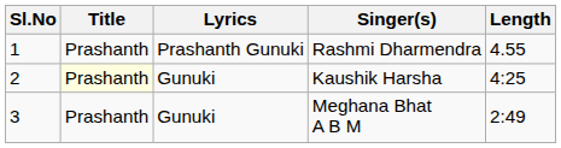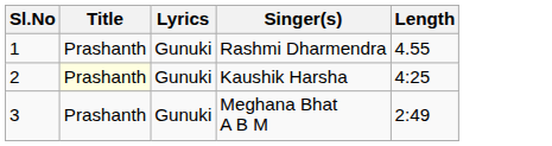 <table class="wikitable">
 <tr>
 <th>Sl.No</th>
 <th>Title</th>
 <th>Lyrics</th>
 <th>Singer(s)</th>
 <th>Length</th>
 </tr>
 <tr>
 <td>1</td>
 <td Manave Mounaveke>Prashanth</td>
-<td>Prashanth Gunuki</td>
+<td>Gunuki</td>
 <td>Rashmi Dharmendra</td>
 <td>4.55</td>
 </tr>
 <tr>
 <td>2</td>
 <td Modadalli style="background: lightyellow;">Prashanth</td>
 <td>Gunuki</td>
 <td>Kaushik Harsha</td>
 <td>4:25</td>
 </tr>
 <tr>
 <td>3</td>
 <td Manave Mounaveke>Prashanth</td>
 <td>Gunuki</td>
 <td>Meghana Bhat<br>A B M</td>
 <td>2:49</td>
 </tr>
 </table>
